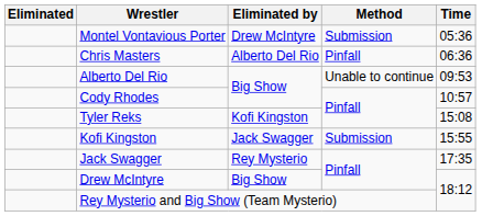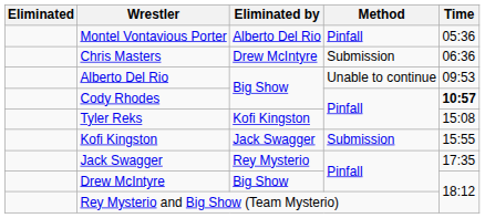 <table class="wikitable sortable">
 <tr>
 <th>Eliminated</th>
 <th>Wrestler</th>
 <th>Eliminated by</th>
 <th>Method</th>
 <th>Time</th>
 </tr>
 <tr>
 <td></td>
 <td><a href='#'>Montel Vontavious Porter</a></td>
-<td><a href='#'>Drew McIntyre</a></td>
-<td><a href='#'>Submission</a></td>
+<td><a href='#'>Alberto Del Rio</a></td>
+<td><a href='#'>Pinfall</a></td>
 <td>05:36</td>
 </tr>
 <tr>
 <td></td>
 <td><a href='#'>Chris Masters</a></td>
-<td><a href='#'>Alberto Del Rio</a></td>
-<td><a href='#'>Pinfall</a></td>
+<td><a href='#'>Drew McIntyre</a></td>
+<td>Submission</td>
 <td>06:36</td>
 </tr>
 <tr>
 <td></td>
 <td><a href='#'>Alberto Del Rio</a></td>
 <td rowspan=2><a href='#'>Big Show</a></td>
 <td>Unable to continue</td>
 <td>09:53</td>
 </tr>
 <tr>
 <td></td>
 <td><a href='#'>Cody Rhodes</a></td>
 <td rowspan=2><a href='#'>Pinfall</a></td>
-<td>10:57</td>
+<td><strong>10:57</strong></td>
 </tr>
 <tr>
 <td></td>
 <td><a href='#'>Tyler Reks</a></td>
 <td><a href='#'>Kofi Kingston</a></td>
 <td>15:08</td>
 </tr>
 <tr>
 <td></td>
 <td><a href='#'>Kofi Kingston</a></td>
 <td><a href='#'>Jack Swagger</a></td>
 <td><a href='#'>Submission</a></td>
 <td>15:55</td>
 </tr>
 <tr>
 <td></td>
 <td><a href='#'>Jack Swagger</a></td>
 <td><a href='#'>Rey Mysterio</a></td>
 <td rowspan=2><a href='#'>Pinfall</a></td>
 <td>17:35</td>
 </tr>
 <tr>
 <td></td>
 <td><a href='#'>Drew McIntyre</a></td>
 <td><a href='#'>Big Show</a></td>
 <td rowspan=2>18:12</td>
 </tr>
 <tr>
 <td></td>
 <td colspan="3"><a href='#'>Rey Mysterio</a> and <a href='#'>Big Show</a> (Team Mysterio)</td>
 </tr>
 </table>
